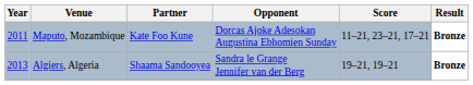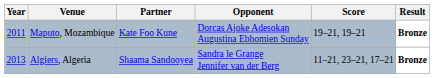 <table class="sortable wikitable" style="font-size: 90%;">
 <tr>
 <th>Year</th>
 <th>Venue</th>
 <th>Partner</th>
 <th>Opponent</th>
 <th>Score</th>
 <th>Result</th>
 </tr>
 <tr style="background:#AABBCC">
 <td align="center"><a href='#'>2011</a></td>
 <td align="left"><a href='#'>Maputo</a>, Mozambique</td>
 <td align="left"> <a href='#'>Kate Foo Kune</a></td>
 <td align="left"> <a href='#'>Dorcas Ajoke Adesokan</a><br> <a href='#'>Augustina Ebhomien Sunday</a></td>
-<td align="left">11–21, 23–21, 17–21</td>
+<td align="left">19–21, 19–21</td>
 <td style="text-align:left; background:white"> <strong>Bronze</strong></td>
 </tr>
 <tr style="background:#AABBCC">
 <td align="center"><a href='#'>2013</a></td>
 <td align="left"><a href='#'>Algiers</a>, Algeria</td>
 <td align="left"> <a href='#'>Shaama Sandooyea</a></td>
 <td align="left"> <a href='#'>Sandra le Grange</a><br> <a href='#'>Jennifer van der Berg</a></td>
-<td align="left">19–21, 19–21</td>
+<td align="left">11–21, 23–21, 17–21</td>
 <td style="text-align:left; background:white"> <strong>Bronze</strong></td>
 </tr>
 </table>
